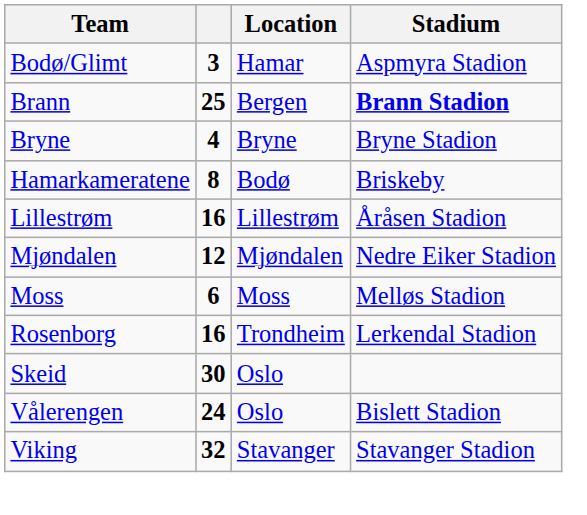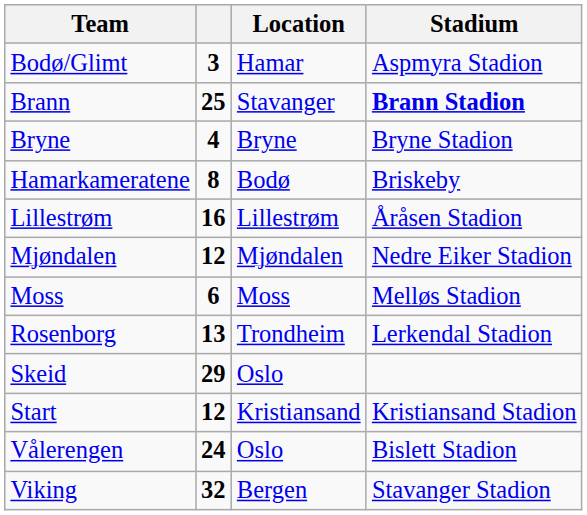 <table class="wikitable sortable" border="1">
 <tr>
 <th>Team</th>
 <th></th>
 <th>Location</th>
 <th>Stadium</th>
 </tr>
 <tr>
 <td><a href='#'>Bodø/Glimt</a></td>
 <td align="center"><strong>3</strong></td>
 <td><a href='#'>Hamar</a></td>
 <td><a href='#'>Aspmyra Stadion</a></td>
 </tr>
 <tr>
 <td><a href='#'>Brann</a></td>
 <td align="center"><strong>25</strong></td>
-<td><a href='#'>Bergen</a></td>
+<td><a href='#'>Stavanger</a></td>
 <td><strong><a href='#'>Brann Stadion</a></strong></td>
 </tr>
 <tr>
 <td><a href='#'>Bryne</a></td>
 <td align="center"><strong>4</strong></td>
 <td><a href='#'>Bryne</a></td>
 <td><a href='#'>Bryne Stadion</a></td>
 </tr>
 <tr>
 <td><a href='#'>Hamarkameratene</a></td>
 <td align="center"><strong>8</strong></td>
 <td><a href='#'>Bodø</a></td>
 <td><a href='#'>Briskeby</a></td>
 </tr>
 <tr>
 <td><a href='#'>Lillestrøm</a></td>
 <td align="center"><strong>16</strong></td>
 <td><a href='#'>Lillestrøm</a></td>
 <td><a href='#'>Åråsen Stadion</a></td>
 </tr>
 <tr>
 <td><a href='#'>Mjøndalen</a></td>
 <td align="center"><strong>12</strong></td>
 <td><a href='#'>Mjøndalen</a></td>
 <td><a href='#'>Nedre Eiker Stadion</a></td>
 </tr>
 <tr>
 <td><a href='#'>Moss</a></td>
 <td align="center"><strong>6</strong></td>
 <td><a href='#'>Moss</a></td>
 <td><a href='#'>Melløs Stadion</a></td>
 </tr>
 <tr>
 <td><a href='#'>Rosenborg</a></td>
-<td align="center"><strong>16</strong></td>
+<td align="center"><strong>13</strong></td>
 <td><a href='#'>Trondheim</a></td>
 <td><a href='#'>Lerkendal Stadion</a></td>
 </tr>
 <tr>
 <td><a href='#'>Skeid</a></td>
-<td align="center"><strong>30</strong></td>
+<td align="center"><strong>29</strong></td>
 <td><a href='#'>Oslo</a></td>
 <td></td>
+</tr>
+<tr>
+<td><a href='#'>Start</a></td>
+<td align="center"><strong>12</strong></td>
+<td><a href='#'>Kristiansand</a></td>
+<td><a href='#'>Kristiansand Stadion</a></td>
 </tr>
 <tr>
 <td><a href='#'>Vålerengen</a></td>
 <td align="center"><strong>24</strong></td>
 <td><a href='#'>Oslo</a></td>
 <td><a href='#'>Bislett Stadion</a></td>
 </tr>
 <tr>
 <td><a href='#'>Viking</a></td>
 <td align="center"><strong>32</strong></td>
-<td><a href='#'>Stavanger</a></td>
+<td><a href='#'>Bergen</a></td>
 <td><a href='#'>Stavanger Stadion</a></td>
 </tr>
 </table>
